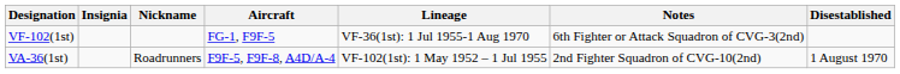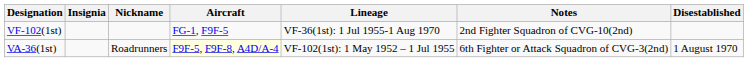 <table class="wikitable">
 <tr>
 <th>Designation</th>
 <th>Insignia</th>
 <th>Nickname</th>
 <th>Aircraft</th>
 <th>Lineage</th>
 <th>Notes</th>
 <th>Disestablished</th>
 </tr>
 <tr>
 <td><a href='#'>VF-102</a>(1st)</td>
 <td></td>
 <td></td>
 <td><a href='#'>FG-1</a>, <a href='#'>F9F-5</a></td>
 <td>VF-36(1st): 1 Jul 1955-1 Aug 1970</td>
-<td>6th Fighter or Attack Squadron of CVG-3(2nd)</td>
+<td>2nd Fighter Squadron of CVG-10(2nd)</td>
 </tr>
 <tr>
 <td><a href='#'>VA-36</a>(1st)</td>
 <td></td>
 <td>Roadrunners</td>
-<td><a href='#'>F9F-5</a>, <a href='#'>F9F-8</a>, <a href='#'>A4D/A-4</a></td>
+<td style="background: lightyellow;"><a href='#'>F9F-5</a>, <a href='#'>F9F-8</a>, <a href='#'>A4D/A-4</a></td>
 <td style="white-space: nowrap;">VF-102(1st): 1 May 1952 – 1 Jul 1955</td>
-<td>2nd Fighter Squadron of CVG-10(2nd)</td>
+<td>6th Fighter or Attack Squadron of CVG-3(2nd)</td>
 <td>1 August 1970</td>
 </tr>
 </table>
